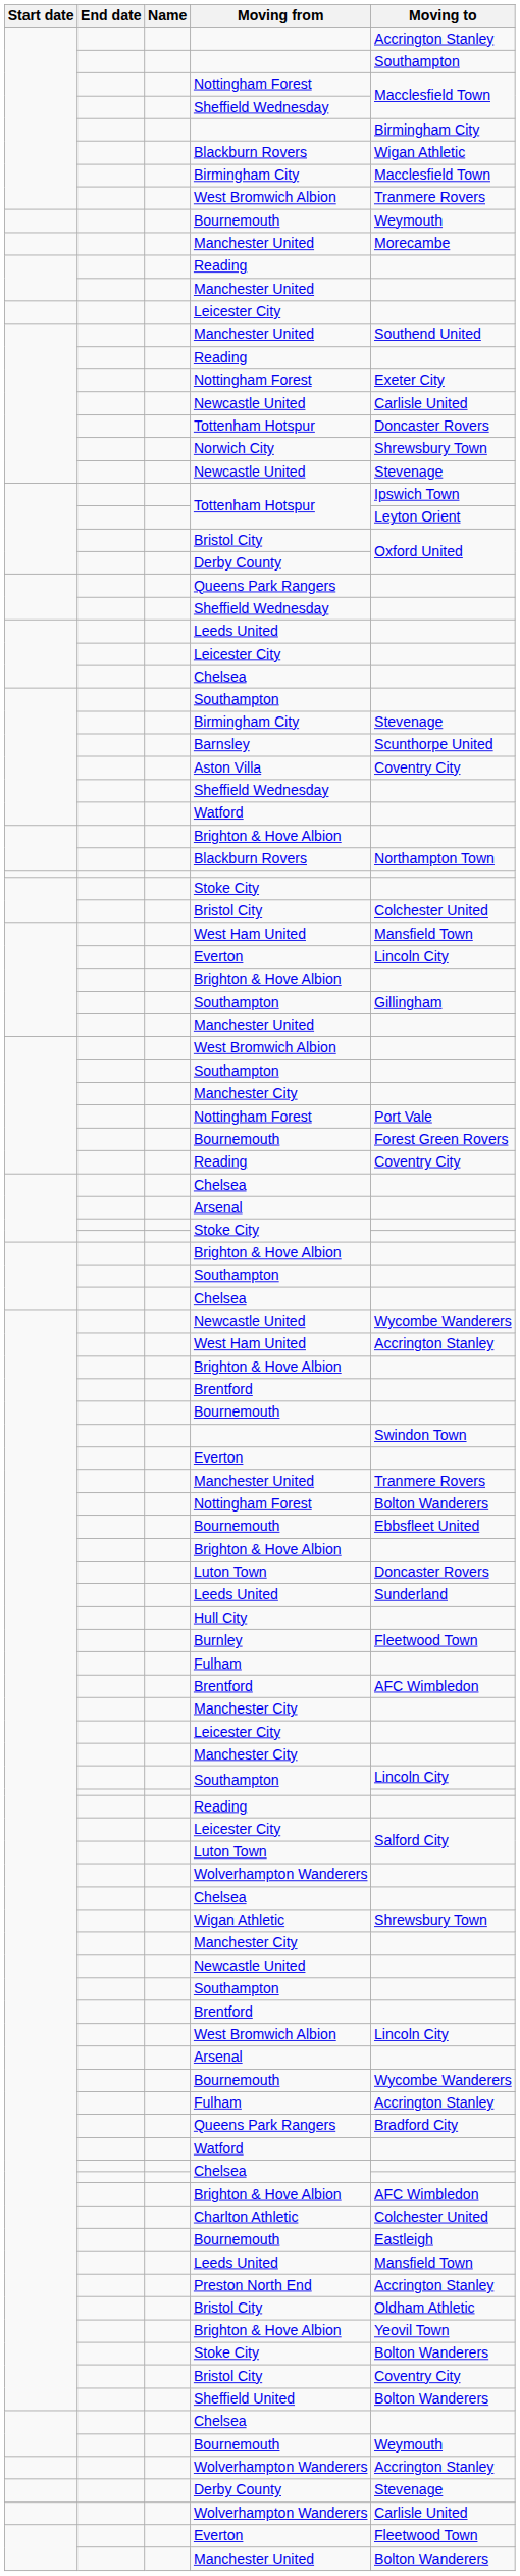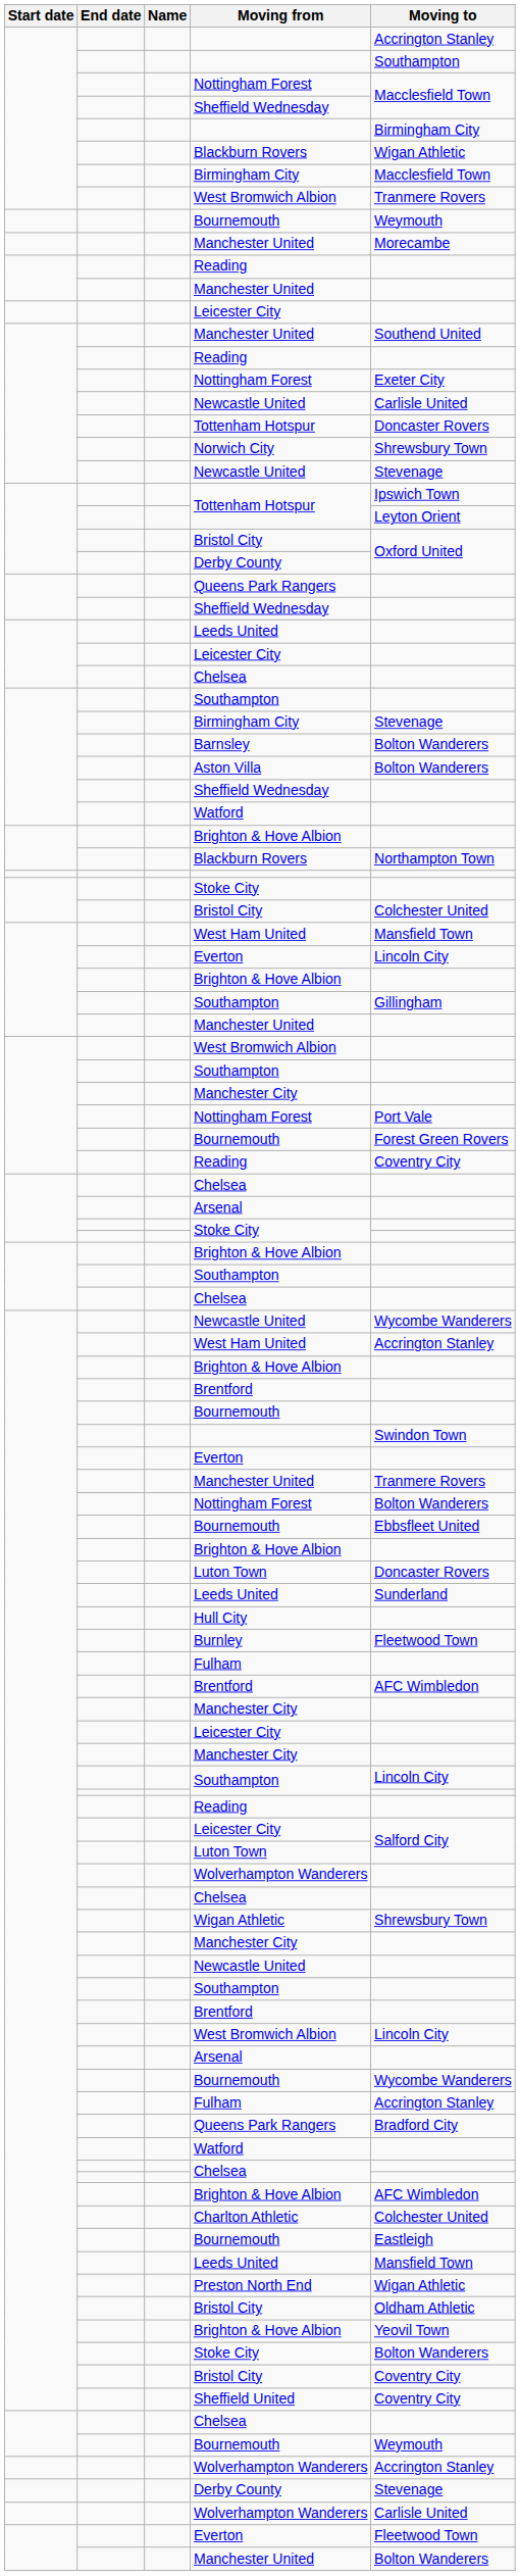 <table class="wikitable sortable">
 <tr>
 <th>Start date</th>
 <th>End date</th>
 <th>Name</th>
 <th>Moving from</th>
 <th>Moving to</th>
 </tr>
 <tr>
 <td rowspan="8"><strong></strong></td>
 <td></td>
 <td></td>
 <td></td>
 <td><a href='#'>Accrington Stanley</a></td>
 </tr>
 <tr>
 <td></td>
 <td></td>
 <td></td>
 <td><a href='#'>Southampton</a></td>
 </tr>
 <tr>
 <td></td>
 <td></td>
 <td><a href='#'>Nottingham Forest</a></td>
 <td rowspan="2"><a href='#'>Macclesfield Town</a></td>
 </tr>
 <tr>
 <td></td>
 <td></td>
 <td><a href='#'>Sheffield Wednesday</a></td>
 </tr>
 <tr>
 <td></td>
 <td></td>
 <td></td>
 <td><a href='#'>Birmingham City</a></td>
 </tr>
 <tr>
 <td></td>
 <td></td>
 <td><a href='#'>Blackburn Rovers</a></td>
 <td><a href='#'>Wigan Athletic</a></td>
 </tr>
 <tr>
 <td></td>
 <td></td>
 <td><a href='#'>Birmingham City</a></td>
 <td><a href='#'>Macclesfield Town</a></td>
 </tr>
 <tr>
 <td></td>
 <td></td>
 <td><a href='#'>West Bromwich Albion</a></td>
 <td><a href='#'>Tranmere Rovers</a></td>
 </tr>
 <tr>
 <td><strong></strong></td>
 <td></td>
 <td></td>
 <td><a href='#'>Bournemouth</a></td>
 <td><a href='#'>Weymouth</a></td>
 </tr>
 <tr>
 <td><strong></strong></td>
 <td></td>
 <td></td>
 <td><a href='#'>Manchester United</a></td>
 <td><a href='#'>Morecambe</a></td>
 </tr>
 <tr>
 <td rowspan="2"><strong></strong></td>
 <td></td>
 <td></td>
 <td><a href='#'>Reading</a></td>
 <td></td>
 </tr>
 <tr>
 <td></td>
 <td></td>
 <td><a href='#'>Manchester United</a></td>
 <td></td>
 </tr>
 <tr>
 <td><strong></strong></td>
 <td></td>
 <td></td>
 <td><a href='#'>Leicester City</a></td>
 <td></td>
 </tr>
 <tr>
 <td rowspan="7"><strong></strong></td>
 <td></td>
 <td></td>
 <td><a href='#'>Manchester United</a></td>
 <td><a href='#'>Southend United</a></td>
 </tr>
 <tr>
 <td></td>
 <td></td>
 <td><a href='#'>Reading</a></td>
 <td></td>
 </tr>
 <tr>
 <td></td>
 <td></td>
 <td><a href='#'>Nottingham Forest</a></td>
 <td><a href='#'>Exeter City</a></td>
 </tr>
 <tr>
 <td></td>
 <td></td>
 <td><a href='#'>Newcastle United</a></td>
 <td><a href='#'>Carlisle United</a></td>
 </tr>
 <tr>
 <td></td>
 <td></td>
 <td><a href='#'>Tottenham Hotspur</a></td>
 <td><a href='#'>Doncaster Rovers</a></td>
 </tr>
 <tr>
 <td></td>
 <td></td>
 <td><a href='#'>Norwich City</a></td>
 <td><a href='#'>Shrewsbury Town</a></td>
 </tr>
 <tr>
 <td></td>
 <td></td>
 <td><a href='#'>Newcastle United</a></td>
 <td><a href='#'>Stevenage</a></td>
 </tr>
 <tr>
 <td rowspan="4"><strong></strong></td>
 <td></td>
 <td></td>
 <td rowspan="2"><a href='#'>Tottenham Hotspur</a></td>
 <td><a href='#'>Ipswich Town</a></td>
 </tr>
 <tr>
 <td></td>
 <td></td>
 <td><a href='#'>Leyton Orient</a></td>
 </tr>
 <tr>
 <td></td>
 <td></td>
 <td><a href='#'>Bristol City</a></td>
 <td rowspan="2"><a href='#'>Oxford United</a></td>
 </tr>
 <tr>
 <td></td>
 <td></td>
 <td><a href='#'>Derby County</a></td>
 </tr>
 <tr>
 <td rowspan="2"><strong></strong></td>
 <td></td>
 <td></td>
 <td><a href='#'>Queens Park Rangers</a></td>
 <td></td>
 </tr>
 <tr>
 <td></td>
 <td></td>
 <td><a href='#'>Sheffield Wednesday</a></td>
 <td></td>
 </tr>
 <tr>
 <td rowspan="3"><strong></strong></td>
 <td></td>
 <td></td>
 <td><a href='#'>Leeds United</a></td>
 <td></td>
 </tr>
 <tr>
 <td></td>
 <td></td>
 <td><a href='#'>Leicester City</a></td>
 <td></td>
 </tr>
 <tr>
 <td></td>
 <td></td>
 <td><a href='#'>Chelsea</a></td>
 <td></td>
 </tr>
 <tr>
 <td rowspan="6"><strong></strong></td>
 <td></td>
 <td></td>
 <td><a href='#'>Southampton</a></td>
 <td></td>
 </tr>
 <tr>
 <td></td>
 <td></td>
 <td><a href='#'>Birmingham City</a></td>
 <td><a href='#'>Stevenage</a></td>
 </tr>
 <tr>
 <td></td>
 <td></td>
 <td><a href='#'>Barnsley</a></td>
-<td><a href='#'>Scunthorpe United</a></td>
+<td><a href='#'>Bolton Wanderers</a></td>
 </tr>
 <tr>
 <td></td>
 <td></td>
 <td><a href='#'>Aston Villa</a></td>
-<td><a href='#'>Coventry City</a></td>
+<td><a href='#'>Bolton Wanderers</a></td>
 </tr>
 <tr>
 <td></td>
 <td></td>
 <td><a href='#'>Sheffield Wednesday</a></td>
 <td></td>
 </tr>
 <tr>
 <td></td>
 <td></td>
 <td><a href='#'>Watford</a></td>
 <td></td>
 </tr>
 <tr>
 <td rowspan="2"><strong></strong></td>
 <td></td>
 <td></td>
 <td><a href='#'>Brighton & Hove Albion</a></td>
 <td></td>
 </tr>
 <tr>
 <td></td>
 <td></td>
 <td><a href='#'>Blackburn Rovers</a></td>
 <td><a href='#'>Northampton Town</a></td>
 </tr>
 <tr>
 <td><strong></strong></td>
 <td></td>
 <td></td>
 <td></td>
 <td></td>
 </tr>
 <tr>
 <td rowspan="2"><strong></strong></td>
 <td></td>
 <td></td>
 <td><a href='#'>Stoke City</a></td>
 <td></td>
 </tr>
 <tr>
 <td></td>
 <td></td>
 <td><a href='#'>Bristol City</a></td>
 <td><a href='#'>Colchester United</a></td>
 </tr>
 <tr>
 <td rowspan="5"><strong></strong></td>
 <td></td>
 <td></td>
 <td><a href='#'>West Ham United</a></td>
 <td><a href='#'>Mansfield Town</a></td>
 </tr>
 <tr>
 <td></td>
 <td></td>
 <td><a href='#'>Everton</a></td>
 <td><a href='#'>Lincoln City</a></td>
 </tr>
 <tr>
 <td></td>
 <td></td>
 <td><a href='#'>Brighton & Hove Albion</a></td>
 <td></td>
 </tr>
 <tr>
 <td></td>
 <td></td>
 <td><a href='#'>Southampton</a></td>
 <td><a href='#'>Gillingham</a></td>
 </tr>
 <tr>
 <td></td>
 <td></td>
 <td><a href='#'>Manchester United</a></td>
 <td></td>
 </tr>
 <tr>
 <td rowspan="6"><strong></strong></td>
 <td></td>
 <td></td>
 <td><a href='#'>West Bromwich Albion</a></td>
 <td></td>
 </tr>
 <tr>
 <td></td>
 <td></td>
 <td><a href='#'>Southampton</a></td>
 <td></td>
 </tr>
 <tr>
 <td></td>
 <td></td>
 <td><a href='#'>Manchester City</a></td>
 <td></td>
 </tr>
 <tr>
 <td></td>
 <td></td>
 <td><a href='#'>Nottingham Forest</a></td>
 <td><a href='#'>Port Vale</a></td>
 </tr>
 <tr>
 <td></td>
 <td></td>
 <td><a href='#'>Bournemouth</a></td>
 <td><a href='#'>Forest Green Rovers</a></td>
 </tr>
 <tr>
 <td></td>
 <td></td>
 <td><a href='#'>Reading</a></td>
 <td><a href='#'>Coventry City</a></td>
 </tr>
 <tr>
 <td rowspan="4"><strong></strong></td>
 <td></td>
 <td></td>
 <td><a href='#'>Chelsea</a></td>
 <td></td>
 </tr>
 <tr>
 <td></td>
 <td></td>
 <td><a href='#'>Arsenal</a></td>
 <td></td>
 </tr>
 <tr>
 <td></td>
 <td></td>
 <td rowspan="2"><a href='#'>Stoke City</a></td>
 <td></td>
 </tr>
 <tr>
 <td></td>
 <td></td>
 <td></td>
 </tr>
 <tr>
 <td rowspan="3"><strong></strong></td>
 <td></td>
 <td></td>
 <td><a href='#'>Brighton & Hove Albion</a></td>
 <td></td>
 </tr>
 <tr>
 <td></td>
 <td></td>
 <td><a href='#'>Southampton</a></td>
 <td></td>
 </tr>
 <tr>
 <td></td>
 <td></td>
 <td><a href='#'>Chelsea</a></td>
 <td></td>
 </tr>
 <tr>
 <td rowspan="50"><strong></strong></td>
 <td></td>
 <td></td>
 <td><a href='#'>Newcastle United</a></td>
 <td><a href='#'>Wycombe Wanderers</a></td>
 </tr>
 <tr>
 <td></td>
 <td></td>
 <td><a href='#'>West Ham United</a></td>
 <td><a href='#'>Accrington Stanley</a></td>
 </tr>
 <tr>
 <td></td>
 <td></td>
 <td><a href='#'>Brighton & Hove Albion</a></td>
 <td></td>
 </tr>
 <tr>
 <td></td>
 <td></td>
 <td><a href='#'>Brentford</a></td>
 <td></td>
 </tr>
 <tr>
 <td></td>
 <td></td>
 <td><a href='#'>Bournemouth</a></td>
 <td></td>
 </tr>
 <tr>
 <td></td>
 <td></td>
 <td></td>
 <td><a href='#'>Swindon Town</a></td>
 </tr>
 <tr>
 <td></td>
 <td></td>
 <td><a href='#'>Everton</a></td>
 <td></td>
 </tr>
 <tr>
 <td></td>
 <td></td>
 <td><a href='#'>Manchester United</a></td>
 <td><a href='#'>Tranmere Rovers</a></td>
 </tr>
 <tr>
 <td></td>
 <td></td>
 <td><a href='#'>Nottingham Forest</a></td>
 <td><a href='#'>Bolton Wanderers</a></td>
 </tr>
 <tr>
 <td></td>
 <td></td>
 <td><a href='#'>Bournemouth</a></td>
 <td><a href='#'>Ebbsfleet United</a></td>
 </tr>
 <tr>
 <td></td>
 <td></td>
 <td><a href='#'>Brighton & Hove Albion</a></td>
 <td></td>
 </tr>
 <tr>
 <td></td>
 <td></td>
 <td><a href='#'>Luton Town</a></td>
 <td><a href='#'>Doncaster Rovers</a></td>
 </tr>
 <tr>
 <td></td>
 <td></td>
 <td><a href='#'>Leeds United</a></td>
 <td><a href='#'>Sunderland</a></td>
 </tr>
 <tr>
 <td></td>
 <td></td>
 <td><a href='#'>Hull City</a></td>
 <td></td>
 </tr>
 <tr>
 <td></td>
 <td></td>
 <td><a href='#'>Burnley</a></td>
 <td><a href='#'>Fleetwood Town</a></td>
 </tr>
 <tr>
 <td></td>
 <td></td>
 <td><a href='#'>Fulham</a></td>
 <td></td>
 </tr>
 <tr>
 <td></td>
 <td></td>
 <td><a href='#'>Brentford</a></td>
 <td><a href='#'>AFC Wimbledon</a></td>
 </tr>
 <tr>
 <td></td>
 <td></td>
 <td><a href='#'>Manchester City</a></td>
 <td></td>
 </tr>
 <tr>
 <td></td>
 <td></td>
 <td><a href='#'>Leicester City</a></td>
 <td></td>
 </tr>
 <tr>
 <td></td>
 <td></td>
 <td><a href='#'>Manchester City</a></td>
 <td></td>
 </tr>
 <tr>
 <td></td>
 <td></td>
 <td rowspan="2"><a href='#'>Southampton</a></td>
 <td><a href='#'>Lincoln City</a></td>
 </tr>
 <tr>
 <td></td>
 <td></td>
 <td></td>
 </tr>
 <tr>
 <td></td>
 <td></td>
 <td><a href='#'>Reading</a></td>
 <td></td>
 </tr>
 <tr>
 <td></td>
 <td></td>
 <td><a href='#'>Leicester City</a></td>
 <td rowspan="2"><a href='#'>Salford City</a></td>
 </tr>
 <tr>
 <td></td>
 <td></td>
 <td><a href='#'>Luton Town</a></td>
 </tr>
 <tr>
 <td></td>
 <td></td>
 <td><a href='#'>Wolverhampton Wanderers</a></td>
 <td></td>
 </tr>
 <tr>
 <td></td>
 <td></td>
 <td><a href='#'>Chelsea</a></td>
 <td></td>
 </tr>
 <tr>
 <td></td>
 <td></td>
 <td><a href='#'>Wigan Athletic</a></td>
 <td><a href='#'>Shrewsbury Town</a></td>
 </tr>
 <tr>
 <td></td>
 <td></td>
 <td><a href='#'>Manchester City</a></td>
 <td></td>
 </tr>
 <tr>
 <td></td>
 <td></td>
 <td><a href='#'>Newcastle United</a></td>
 <td></td>
 </tr>
 <tr>
 <td></td>
 <td></td>
 <td><a href='#'>Southampton</a></td>
 <td></td>
 </tr>
 <tr>
 <td></td>
 <td></td>
 <td><a href='#'>Brentford</a></td>
 <td></td>
 </tr>
 <tr>
 <td></td>
 <td></td>
 <td><a href='#'>West Bromwich Albion</a></td>
 <td><a href='#'>Lincoln City</a></td>
 </tr>
 <tr>
 <td></td>
 <td></td>
 <td><a href='#'>Arsenal</a></td>
 <td></td>
 </tr>
 <tr>
 <td></td>
 <td></td>
 <td><a href='#'>Bournemouth</a></td>
 <td><a href='#'>Wycombe Wanderers</a></td>
 </tr>
 <tr>
 <td></td>
 <td></td>
 <td><a href='#'>Fulham</a></td>
 <td><a href='#'>Accrington Stanley</a></td>
 </tr>
 <tr>
 <td></td>
 <td></td>
 <td><a href='#'>Queens Park Rangers</a></td>
 <td><a href='#'>Bradford City</a></td>
 </tr>
 <tr>
 <td></td>
 <td></td>
 <td><a href='#'>Watford</a></td>
 <td></td>
 </tr>
 <tr>
 <td></td>
 <td></td>
 <td rowspan="2"><a href='#'>Chelsea</a></td>
 <td></td>
 </tr>
 <tr>
 <td></td>
 <td></td>
 <td></td>
 </tr>
 <tr>
 <td></td>
 <td></td>
 <td><a href='#'>Brighton & Hove Albion</a></td>
 <td><a href='#'>AFC Wimbledon</a></td>
 </tr>
 <tr>
 <td></td>
 <td></td>
 <td><a href='#'>Charlton Athletic</a></td>
 <td><a href='#'>Colchester United</a></td>
 </tr>
 <tr>
 <td></td>
 <td></td>
 <td><a href='#'>Bournemouth</a></td>
 <td><a href='#'>Eastleigh</a></td>
 </tr>
 <tr>
 <td></td>
 <td></td>
 <td><a href='#'>Leeds United</a></td>
 <td><a href='#'>Mansfield Town</a></td>
 </tr>
 <tr>
 <td></td>
 <td></td>
 <td><a href='#'>Preston North End</a></td>
-<td><a href='#'>Accrington Stanley</a></td>
+<td><a href='#'>Wigan Athletic</a></td>
 </tr>
 <tr>
 <td></td>
 <td></td>
 <td><a href='#'>Bristol City</a></td>
 <td><a href='#'>Oldham Athletic</a></td>
 </tr>
 <tr>
 <td></td>
 <td></td>
 <td><a href='#'>Brighton & Hove Albion</a></td>
 <td><a href='#'>Yeovil Town</a></td>
 </tr>
 <tr>
 <td></td>
 <td></td>
 <td><a href='#'>Stoke City</a></td>
 <td><a href='#'>Bolton Wanderers</a></td>
 </tr>
 <tr>
 <td></td>
 <td></td>
 <td><a href='#'>Bristol City</a></td>
 <td><a href='#'>Coventry City</a></td>
 </tr>
 <tr>
 <td></td>
 <td></td>
 <td><a href='#'>Sheffield United</a></td>
-<td><a href='#'>Bolton Wanderers</a></td>
+<td><a href='#'>Coventry City</a></td>
 </tr>
 <tr>
 <td rowspan="2"><strong></strong></td>
 <td></td>
 <td></td>
 <td><a href='#'>Chelsea</a></td>
 <td></td>
 </tr>
 <tr>
 <td></td>
 <td></td>
 <td><a href='#'>Bournemouth</a></td>
 <td><a href='#'>Weymouth</a></td>
 </tr>
 <tr>
 <td><strong></strong></td>
 <td></td>
 <td></td>
 <td><a href='#'>Wolverhampton Wanderers</a></td>
 <td><a href='#'>Accrington Stanley</a></td>
 </tr>
 <tr>
 <td><strong></strong></td>
 <td></td>
 <td></td>
 <td><a href='#'>Derby County</a></td>
 <td><a href='#'>Stevenage</a></td>
 </tr>
 <tr>
 <td><strong></strong></td>
 <td></td>
 <td></td>
 <td><a href='#'>Wolverhampton Wanderers</a></td>
 <td><a href='#'>Carlisle United</a></td>
 </tr>
 <tr>
 <td rowspan="2"><strong></strong></td>
 <td></td>
 <td></td>
 <td><a href='#'>Everton</a></td>
 <td><a href='#'>Fleetwood Town</a></td>
 </tr>
 <tr>
 <td></td>
 <td></td>
 <td><a href='#'>Manchester United</a></td>
 <td><a href='#'>Bolton Wanderers</a></td>
 </tr>
 </table>
